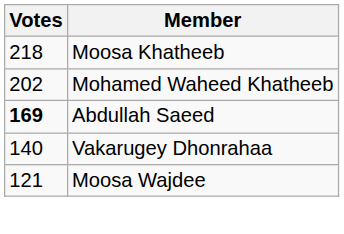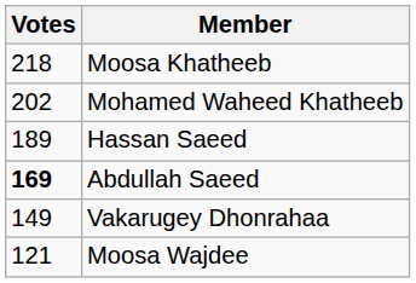 <table class="wikitable sortable">
 <tr>
 <th>Votes</th>
 <th>Member</th>
 </tr>
 <tr>
 <td>218</td>
 <td>Moosa Khatheeb</td>
 </tr>
 <tr>
 <td>202</td>
 <td>Mohamed Waheed Khatheeb</td>
 </tr>
 <tr>
+<td>189</td>
+<td>Hassan Saeed</td>
+</tr>
+<tr>
 <td><strong>169</strong></td>
 <td>Abdullah Saeed</td>
 </tr>
 <tr>
-<td>140</td>
+<td>149</td>
 <td>Vakarugey Dhonrahaa</td>
 </tr>
 <tr>
 <td>121</td>
 <td>Moosa Wajdee</td>
 </tr>
 </table>
